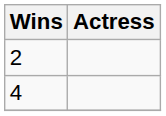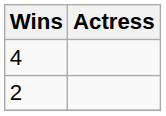 <table class="wikitable">
 <tr>
 <th scope="col">Wins</th>
 <th scope="col">Actress</th>
 </tr>
 <tr>
-<td>2</td>
+<td>4</td>
 <td></td>
 </tr>
 <tr>
-<td>4</td>
+<td>2</td>
 <td></td>
 </tr>
 <tr>
 </tr>
 </table>
